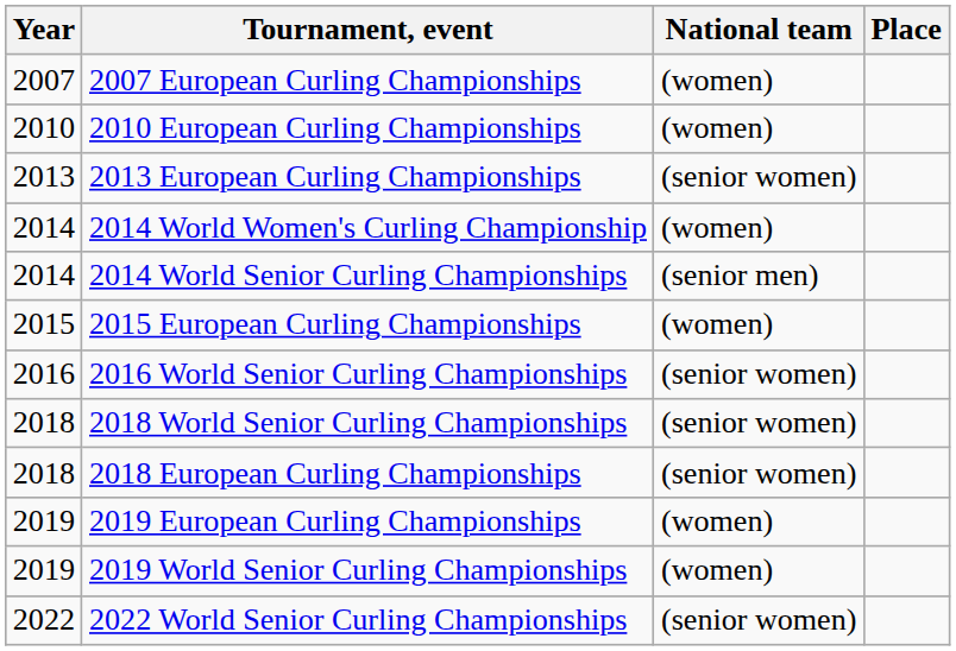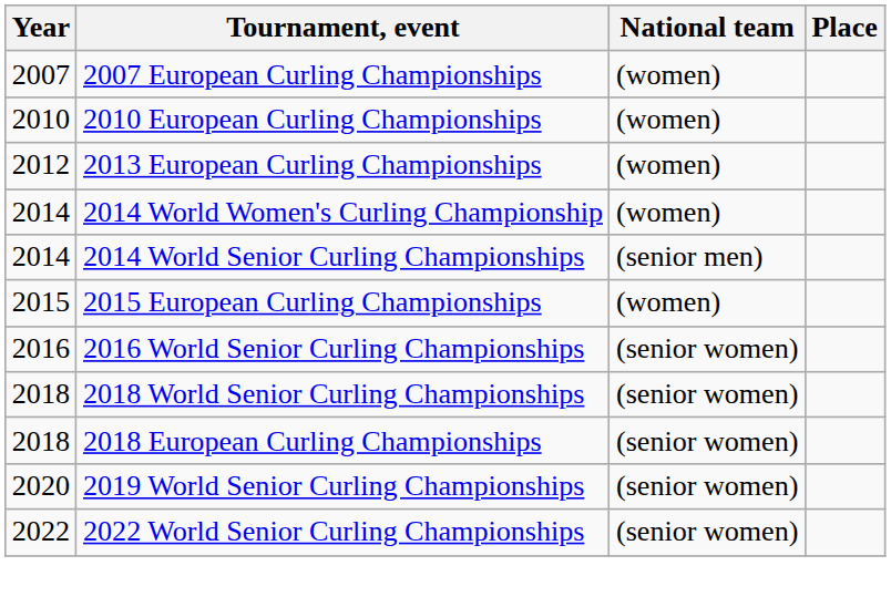 <table class="wikitable">
 <tr>
 <th scope="col">Year</th>
 <th scope="col">Tournament, event</th>
 <th scope="col">National team</th>
 <th scope="col">Place</th>
 </tr>
 <tr>
 <td>2007</td>
 <td><a href='#'>2007 European Curling Championships</a></td>
 <td> (women)</td>
 <td></td>
 </tr>
 <tr>
 <td>2010</td>
 <td><a href='#'>2010 European Curling Championships</a></td>
 <td> (women)</td>
 <td></td>
 </tr>
 <tr>
-<td>2013</td>
+<td>2012</td>
 <td><a href='#'>2013 European Curling Championships</a></td>
-<td> (senior women)</td>
+<td> (women)</td>
 <td></td>
 </tr>
 <tr>
 <td>2014</td>
 <td><a href='#'>2014 World Women's Curling Championship</a></td>
 <td> (women)</td>
 <td></td>
 </tr>
 <tr>
 <td>2014</td>
 <td><a href='#'>2014 World Senior Curling Championships</a></td>
 <td> (senior men)</td>
 <td></td>
 </tr>
 <tr>
 <td>2015</td>
 <td><a href='#'>2015 European Curling Championships</a></td>
 <td> (women)</td>
 <td></td>
 </tr>
 <tr>
 <td>2016</td>
 <td><a href='#'>2016 World Senior Curling Championships</a></td>
 <td> (senior women)</td>
 <td></td>
 </tr>
 <tr>
 <td>2018</td>
 <td><a href='#'>2018 World Senior Curling Championships</a></td>
 <td> (senior women)</td>
 <td></td>
 </tr>
 <tr>
 <td>2018</td>
 <td><a href='#'>2018 European Curling Championships</a></td>
 <td> (senior women)</td>
 <td></td>
 </tr>
 <tr>
-<td>2019</td>
-<td><a href='#'>2019 European Curling Championships</a></td>
-<td> (women)</td>
-<td></td>
-</tr>
-<tr>
-<td>2019</td>
+<td>2020</td>
 <td><a href='#'>2019 World Senior Curling Championships</a></td>
-<td> (women)</td>
+<td> (senior women)</td>
 <td></td>
 </tr>
 <tr>
 <td>2022</td>
 <td><a href='#'>2022 World Senior Curling Championships</a></td>
 <td> (senior women)</td>
 <td></td>
 </tr>
 </table>
